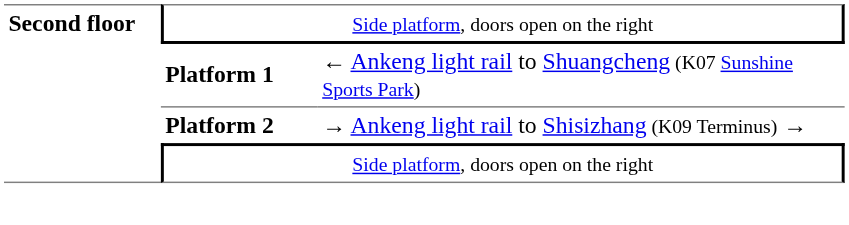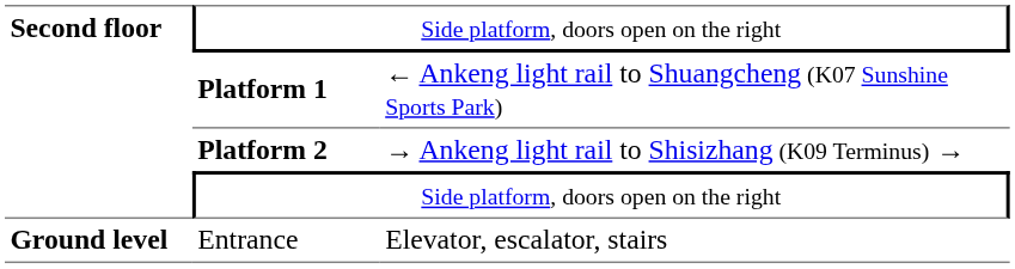 <table cellspacing=0 cellpadding=3>
 <tr>
 <td style="border-top:solid 1px gray;border-bottom:solid 1px gray;" width=100 rowspan=4 valign=top><strong>Second floor</strong></td>
 <td style="border-right:solid 2px black;border-left:solid 2px black;border-bottom:solid 2px black;border-top:solid 1px gray" colspan=2 align=center><small><a href='#'>Side platform</a>, doors open on the right</small></td>
 </tr>
 <tr>
 <td style="border-bottom:solid 1px gray;" width=100><strong>Platform 1</strong></td>
 <td style="border-bottom:solid 1px gray;" width=350>←  <a href='#'>Ankeng light rail</a> to <a href='#'>Shuangcheng</a><small> (K07 <a href='#'>Sunshine Sports Park</a>)</small></td>
 </tr>
 <tr>
 <td><strong>Platform 2</strong></td>
 <td><span>→</span>  <a href='#'>Ankeng light rail</a> to <a href='#'>Shisizhang</a><small> (K09 Terminus)</small> →</td>
 </tr>
 <tr>
 <td style="border-top:solid 2px black;border-right:solid 2px black;border-left:solid 2px black;border-bottom:solid 1px gray;" colspan=2 align=center><small><a href='#'>Side platform</a>, doors open on the right</small></td>
 </tr>
+<tr>
+<td style="border-bottom:solid 1px gray;" valign=top><strong>Ground level</strong></td>
+<td style="border-bottom:solid 1px gray;" valign=top>Entrance</td>
+<td style="border-bottom:solid 1px gray;" valign=top>Elevator, escalator, stairs</td>
+</tr>
 </table>
